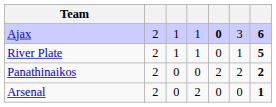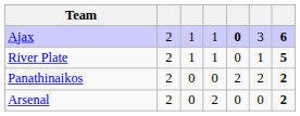 <table class="wikitable" style="text-align: center;">
 <tr>
 <th style="width:175px;">Team</th>
 <th width="20"></th>
 <th width="20"></th>
 <th width="20"></th>
 <th width="20"></th>
 <th width="20"></th>
 <th width="20"></th>
 </tr>
 <tr bgcolor=ccccff>
 <td align=left> <a href='#'>Ajax</a></td>
 <td>2</td>
 <td>1</td>
 <td>1</td>
 <td><strong>0</strong></td>
 <td>3</td>
 <td><strong>6</strong></td>
 </tr>
 <tr bgcolor=>
 <td align=left> <a href='#'>River Plate</a></td>
 <td>2</td>
 <td>1</td>
 <td>1</td>
 <td>0</td>
 <td>1</td>
 <td><strong>5</strong></td>
 </tr>
 <tr bgcolor=>
 <td align=left> <a href='#'>Panathinaikos</a></td>
 <td>2</td>
 <td>0</td>
 <td>0</td>
 <td>2</td>
 <td>2</td>
 <td><strong>2</strong></td>
 </tr>
 <tr bgcolor=>
 <td align=left> <a href='#'>Arsenal</a></td>
 <td>2</td>
 <td>0</td>
 <td>2</td>
 <td>0</td>
 <td>0</td>
-<td><strong>1</strong></td>
+<td><strong>2</strong></td>
 </tr>
 </table>
